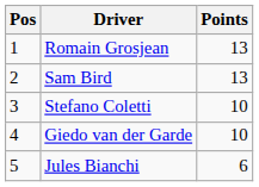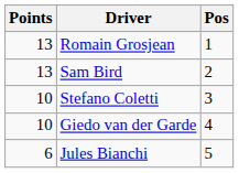 <table class="wikitable" style="font-size: 85%;">
 <tr>
+<th>Points</th>
+<th>Driver</th>
 <th>Pos</th>
-<th>Driver</th>
-<th>Points</th>
 </tr>
 <tr>
+<td align="right">13</td>
+<td> <a href='#'>Romain Grosjean</a></td>
 <td>1</td>
-<td> <a href='#'>Romain Grosjean</a></td>
-<td align="right">13</td>
 </tr>
 <tr>
+<td align="right">13</td>
+<td> <a href='#'>Sam Bird</a></td>
 <td>2</td>
-<td> <a href='#'>Sam Bird</a></td>
-<td align="right">13</td>
 </tr>
 <tr>
+<td align="right">10</td>
+<td> <a href='#'>Stefano Coletti</a></td>
 <td>3</td>
-<td> <a href='#'>Stefano Coletti</a></td>
-<td align="right">10</td>
 </tr>
 <tr>
+<td align="right">10</td>
+<td> <a href='#'>Giedo van der Garde</a></td>
 <td>4</td>
-<td> <a href='#'>Giedo van der Garde</a></td>
-<td align="right">10</td>
 </tr>
 <tr>
+<td align="right">6</td>
+<td> <a href='#'>Jules Bianchi</a></td>
 <td>5</td>
-<td> <a href='#'>Jules Bianchi</a></td>
-<td align="right">6</td>
 </tr>
 </table>
